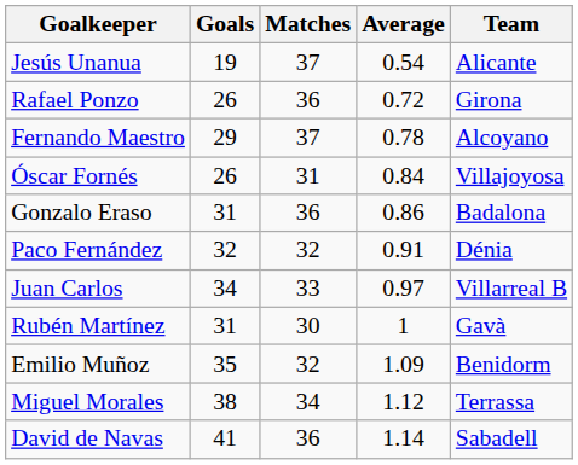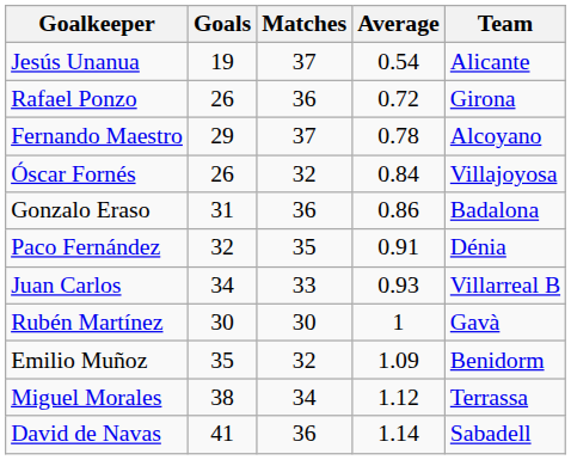 <table class="wikitable sortable">
 <tr>
 <th>Goalkeeper</th>
 <th>Goals</th>
 <th>Matches</th>
 <th>Average</th>
 <th>Team</th>
 </tr>
 <tr>
 <td> <a href='#'>Jesús Unanua</a></td>
 <td align=center>19</td>
 <td align=center>37</td>
 <td align=center>0.54</td>
 <td><a href='#'>Alicante</a></td>
 </tr>
 <tr>
 <td> <a href='#'>Rafael Ponzo</a></td>
 <td align=center>26</td>
 <td align=center>36</td>
 <td align=center>0.72</td>
 <td><a href='#'>Girona</a></td>
 </tr>
 <tr>
 <td> <a href='#'>Fernando Maestro</a></td>
 <td align=center>29</td>
 <td align=center>37</td>
 <td align=center>0.78</td>
 <td><a href='#'>Alcoyano</a></td>
 </tr>
 <tr>
 <td> <a href='#'>Óscar Fornés</a></td>
 <td align=center>26</td>
-<td align=center>31</td>
+<td align=center>32</td>
 <td align=center>0.84</td>
 <td><a href='#'>Villajoyosa</a></td>
 </tr>
 <tr>
 <td> Gonzalo Eraso</td>
 <td align=center>31</td>
 <td align=center>36</td>
 <td align=center>0.86</td>
 <td><a href='#'>Badalona</a></td>
 </tr>
 <tr>
 <td> <a href='#'>Paco Fernández</a></td>
 <td align=center>32</td>
-<td align=center>32</td>
+<td align=center>35</td>
 <td align=center>0.91</td>
 <td><a href='#'>Dénia</a></td>
 </tr>
 <tr>
 <td> <a href='#'>Juan Carlos</a></td>
 <td align=center>34</td>
 <td align=center>33</td>
-<td align=center>0.97</td>
+<td align=center>0.93</td>
 <td><a href='#'>Villarreal B</a></td>
 </tr>
 <tr>
 <td> <a href='#'>Rubén Martínez</a></td>
-<td align=center>31</td>
+<td align=center>30</td>
 <td align=center>30</td>
 <td align=center>1</td>
 <td><a href='#'>Gavà</a></td>
 </tr>
 <tr>
 <td> Emilio Muñoz</td>
 <td align=center>35</td>
 <td align=center>32</td>
 <td align=center>1.09</td>
 <td><a href='#'>Benidorm</a></td>
 </tr>
 <tr>
 <td> <a href='#'>Miguel Morales</a></td>
 <td align=center>38</td>
 <td align=center>34</td>
 <td align=center>1.12</td>
 <td><a href='#'>Terrassa</a></td>
 </tr>
 <tr>
 <td> <a href='#'>David de Navas</a></td>
 <td align=center>41</td>
 <td align=center>36</td>
 <td align=center>1.14</td>
 <td><a href='#'>Sabadell</a></td>
 </tr>
 </table>
